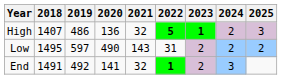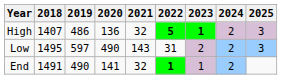 <table class=wikitable style=text-align:center;font-size:97%>
 <tr>
 <th>Year</th>
 <th>2018</th>
 <th>2019</th>
 <th>2020</th>
 <th>2021</th>
 <th>2022</th>
 <th>2023</th>
 <th>2024</th>
 <th>2025</th>
 </tr>
 <tr>
 <td>High</td>
 <td>1407</td>
 <td>486</td>
 <td>136</td>
 <td>32</td>
 <td style="background:lime;"><strong>5</strong></td>
 <td style="background:lime;"><strong>1</strong></td>
 <td style="background:thistle;">2</td>
 <td style="background:thistle;">3</td>
 </tr>
 <tr>
 <td>Low</td>
 <td>1495</td>
 <td>597</td>
 <td>490</td>
 <td>143</td>
 <td>31</td>
 <td style="background:thistle;">2</td>
 <td style="background:#99CCFF;">2</td>
-<td style="background:#99CCFF;">2</td>
+<td style="background:#99CCFF;">3</td>
 </tr>
 <tr>
 <td>End</td>
 <td>1491</td>
-<td>492</td>
+<td>490</td>
 <td>141</td>
 <td>32</td>
 <td style="background:lime;"><strong>1</strong></td>
-<td style="background:thistle;">2</td>
-<td style="background:#99CCFF;">3</td>
+<td style="background:thistle;">1</td>
+<td style="background:#99CCFF;">2</td>
 <td></td>
 </tr>
 </table>
